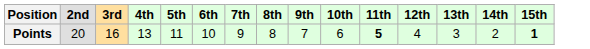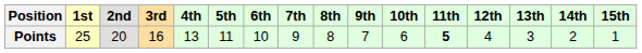 <table class="wikitable sortable" style="font-size:85%; text-align:center">
 <tr>
 <th>Position</th>
+<td style="background:#ffffbf;"> <strong>1st</strong> </td>
 <td style="background:#dfdfdf;"> <strong>2nd</strong> </td>
 <td style="background:#ffdf9f;"> <strong>3rd</strong> </td>
 <td style="background:#dfffdf;"> <strong>4th</strong> </td>
 <td style="background:#dfffdf;"> <strong>5th</strong> </td>
 <td style="background:#dfffdf;"> <strong>6th</strong> </td>
 <td style="background:#dfffdf;"> <strong>7th</strong> </td>
 <td style="background:#dfffdf;"> <strong>8th</strong> </td>
 <td style="background:#dfffdf;"> <strong>9th</strong> </td>
 <td style="background:#dfffdf;"> <strong>10th</strong> </td>
 <td style="background:#dfffdf;"> <strong>11th</strong> </td>
 <td style="background:#dfffdf;"> <strong>12th</strong> </td>
 <td style="background:#dfffdf;"> <strong>13th</strong> </td>
 <td style="background:#dfffdf;"> <strong>14th</strong> </td>
 <td style="background:#dfffdf;"> <strong>15th</strong> </td>
 </tr>
 <tr>
 <th>Points</th>
+<td style="background:#ffffbf;">25</td>
 <td style="background:#dfdfdf;">20</td>
 <td style="background:#ffdf9f;">16</td>
 <td style="background:#dfffdf;">13</td>
 <td style="background:#dfffdf;">11</td>
 <td style="background:#dfffdf;">10</td>
 <td style="background:#dfffdf;">9</td>
 <td style="background:#dfffdf;">8</td>
 <td style="background:#dfffdf;">7</td>
 <td style="background:#dfffdf;">6</td>
 <td style="background:#dfffdf;"><strong>5</strong></td>
 <td style="background:#dfffdf;">4</td>
 <td style="background:#dfffdf;">3</td>
 <td style="background:#dfffdf;">2</td>
-<td style="background:#dfffdf;"><strong>1</strong></td>
+<td style="background:#dfffdf;">1</td>
 </tr>
 </table>
